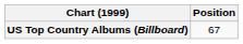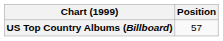 <table class="wikitable plainrowheaders" style="text-align:center">
 <tr>
 <th scope="col">Chart (1999)</th>
 <th scope="col">Position</th>
 </tr>
 <tr>
 <th scope="row">US Top Country Albums (<em>Billboard</em>)</th>
-<td>67</td>
+<td>57</td>
 </tr>
 </table>
